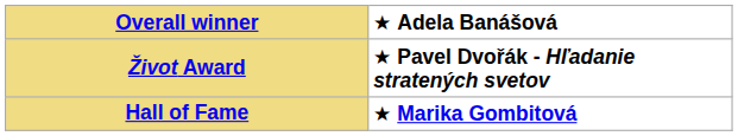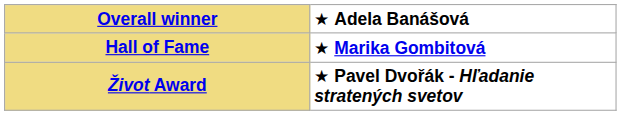 <table class=wikitable style="background:white">
 <tr>
 <th style=background:#F0DC82 width=273><a href='#'>Overall winner</a></th>
 <td width=273>★ <strong>Adela Banášová</strong></td>
 </tr>
 <tr>
+<th style=background:#F0DC82 width=273><a href='#'>Hall of Fame</a></th>
+<td width=273>★ <strong><a href='#'>Marika Gombitová</a></strong></td>
+</tr>
+<tr>
 <th style=background:#F0DC82 width=273><a href='#'><em>Život</em> Award</a></th>
 <td width=273>★ <strong>Pavel Dvořák - <em>Hľadanie stratených svetov<strong><em></td>
 </tr>
-<tr>
-<th style=background:#F0DC82 width=273><a href='#'>Hall of Fame</a></th>
-<td width=273>★ <strong><a href='#'>Marika Gombitová</a></strong></td>
-</tr>
 </table>
